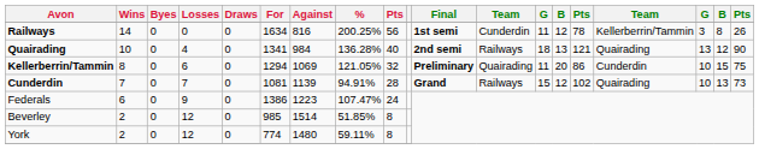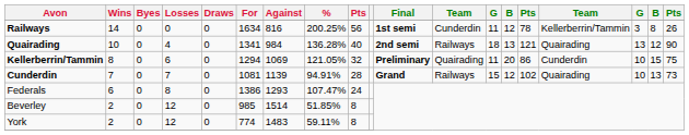 <table style="font-size: 85%; text-align: left;" class="wikitable">
 <tr>
 <th style="color:crimson">Avon</th>
 <th style="color:crimson">Wins</th>
 <th style="color:crimson">Byes</th>
 <th style="color:crimson">Losses</th>
 <th style="color:crimson">Draws</th>
 <th style="color:crimson">For</th>
 <th style="color:crimson">Against</th>
 <th style="color:crimson">%</th>
 <th style="color:crimson">Pts</th>
 <th></th>
 <th style="color:green">Final</th>
 <th style="color:green">Team</th>
 <th style="color:green">G</th>
 <th style="color:green">B</th>
 <th style="color:green">Pts</th>
 <th style="color:green">Team</th>
 <th style="color:green">G</th>
 <th style="color:green">B</th>
 <th style="color:green">Pts</th>
 </tr>
 <tr>
 </tr>
 <tr>
 </tr>
 <tr>
 <td><strong>	Railways	</strong></td>
 <td>14</td>
 <td>0</td>
 <td>0</td>
 <td>0</td>
 <td>1634</td>
 <td>816</td>
 <td>200.25%</td>
 <td>56</td>
 <td></td>
 <td><strong>1st semi</strong></td>
 <td>Cunderdin</td>
 <td>11</td>
 <td>12</td>
 <td>78</td>
 <td>Kellerberrin/Tammin</td>
 <td>3</td>
 <td>8</td>
 <td>26</td>
 </tr>
 <tr>
 <td><strong>	Quairading	</strong></td>
 <td>10</td>
 <td>0</td>
 <td>4</td>
 <td>0</td>
 <td>1341</td>
 <td>984</td>
 <td>136.28%</td>
 <td>40</td>
 <td></td>
 <td><strong>2nd semi</strong></td>
 <td>Railways</td>
 <td>18</td>
 <td>13</td>
 <td>121</td>
 <td>Quairading</td>
 <td>13</td>
 <td>12</td>
 <td>90</td>
 </tr>
 <tr>
 <td><strong>	Kellerberrin/Tammin	</strong></td>
 <td>8</td>
 <td>0</td>
 <td>6</td>
 <td>0</td>
 <td>1294</td>
 <td>1069</td>
 <td>121.05%</td>
 <td>32</td>
 <td></td>
 <td><strong>Preliminary</strong></td>
 <td>Quairading</td>
 <td>11</td>
 <td>20</td>
 <td>86</td>
 <td>Cunderdin</td>
 <td>10</td>
 <td>15</td>
 <td>75</td>
 </tr>
 <tr>
 <td><strong>	Cunderdin	</strong></td>
 <td>7</td>
 <td>0</td>
 <td>7</td>
 <td>0</td>
 <td>1081</td>
 <td>1139</td>
 <td>94.91%</td>
 <td>28</td>
 <td></td>
 <td><strong>Grand</strong></td>
 <td>Railways</td>
 <td>15</td>
 <td>12</td>
 <td>102</td>
 <td>Quairading</td>
 <td>10</td>
 <td>13</td>
 <td>73</td>
 </tr>
 <tr>
 <td>Federals</td>
 <td>6</td>
 <td>0</td>
-<td>9</td>
+<td>8</td>
 <td>0</td>
 <td>1386</td>
-<td>1223</td>
+<td>1293</td>
 <td>107.47%</td>
 <td>24</td>
 <td></td>
 </tr>
 <tr>
 <td>Beverley</td>
 <td>2</td>
 <td>0</td>
 <td>12</td>
 <td>0</td>
 <td>985</td>
 <td>1514</td>
 <td>51.85%</td>
 <td>8</td>
 <td></td>
 </tr>
 <tr>
 <td>York</td>
 <td>2</td>
 <td>0</td>
 <td>12</td>
 <td>0</td>
 <td>774</td>
-<td>1480</td>
+<td>1483</td>
 <td>59.11%</td>
 <td>8</td>
 <td></td>
 </tr>
 <tr>
 </tr>
 </table>
